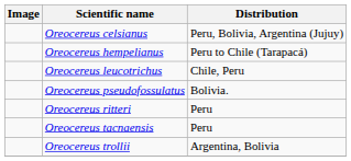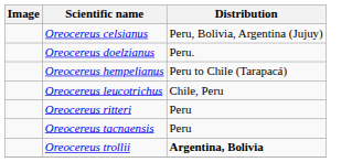 <table class="wikitable">
 <tr>
 <th>Image</th>
 <th>Scientific name</th>
 <th>Distribution</th>
 </tr>
 <tr>
 <td></td>
 <td><em><a href='#'>Oreocereus celsianus</a></em> </td>
 <td>Peru, Bolivia, Argentina (Jujuy)</td>
 </tr>
 <tr>
 <td></td>
+<td><em><a href='#'>Oreocereus doelzianus</a></em> </td>
+<td>Peru.</td>
+</tr>
+<tr>
+<td></td>
 <td><em><a href='#'>Oreocereus hempelianus</a></em> </td>
 <td>Peru to Chile (Tarapacá)</td>
 </tr>
 <tr>
 <td></td>
 <td><em><a href='#'>Oreocereus leucotrichus</a></em> </td>
 <td>Chile, Peru</td>
-</tr>
-<tr>
-<td></td>
-<td><em><a href='#'>Oreocereus pseudofossulatus</a></em> </td>
-<td>Bolivia.</td>
 </tr>
 <tr>
 <td></td>
 <td><em><a href='#'>Oreocereus ritteri</a></em> </td>
 <td>Peru</td>
 </tr>
 <tr>
 <td></td>
 <td><em><a href='#'>Oreocereus tacnaensis</a></em> </td>
 <td>Peru</td>
 </tr>
 <tr>
 <td></td>
 <td><em><a href='#'>Oreocereus trollii</a></em> </td>
-<td>Argentina, Bolivia</td>
+<td><strong>Argentina, Bolivia</strong></td>
 </tr>
 <tr>
 </tr>
 </table>
